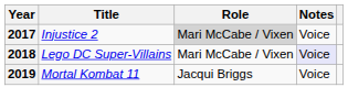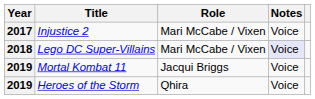 <table class="wikitable sortable plainrowheaders">
 <tr>
 <th>Year</th>
 <th>Title</th>
 <th>Role</th>
 <th class="unsortable">Notes</th>
 <th class="unsortable"></th>
 </tr>
 <tr>
 <th scope="row">2017</th>
 <td><em><a href='#'>Injustice 2</a></em></td>
-<td style="background: lightgrey;">Mari McCabe / Vixen</td>
+<td>Mari McCabe / Vixen</td>
 <td>Voice</td>
 <td style="text-align:center;"></td>
 </tr>
 <tr>
 <th scope="row">2018</th>
 <td><em><a href='#'>Lego DC Super-Villains</a></em></td>
 <td>Mari McCabe / Vixen</td>
 <td style="background: lavender;">Voice</td>
 <td style="text-align:center;"></td>
 </tr>
 <tr>
 <th scope="row">2019</th>
 <td><em><a href='#'>Mortal Kombat 11</a></em></td>
 <td>Jacqui Briggs</td>
 <td>Voice</td>
 <td style="text-align:center;"></td>
 </tr>
+<tr>
+<th scope="row">2019</th>
+<td><em><a href='#'>Heroes of the Storm</a></em></td>
+<td>Qhira</td>
+<td>Voice</td>
+<td style="text-align:center;"></td>
+</tr>
 </table>
